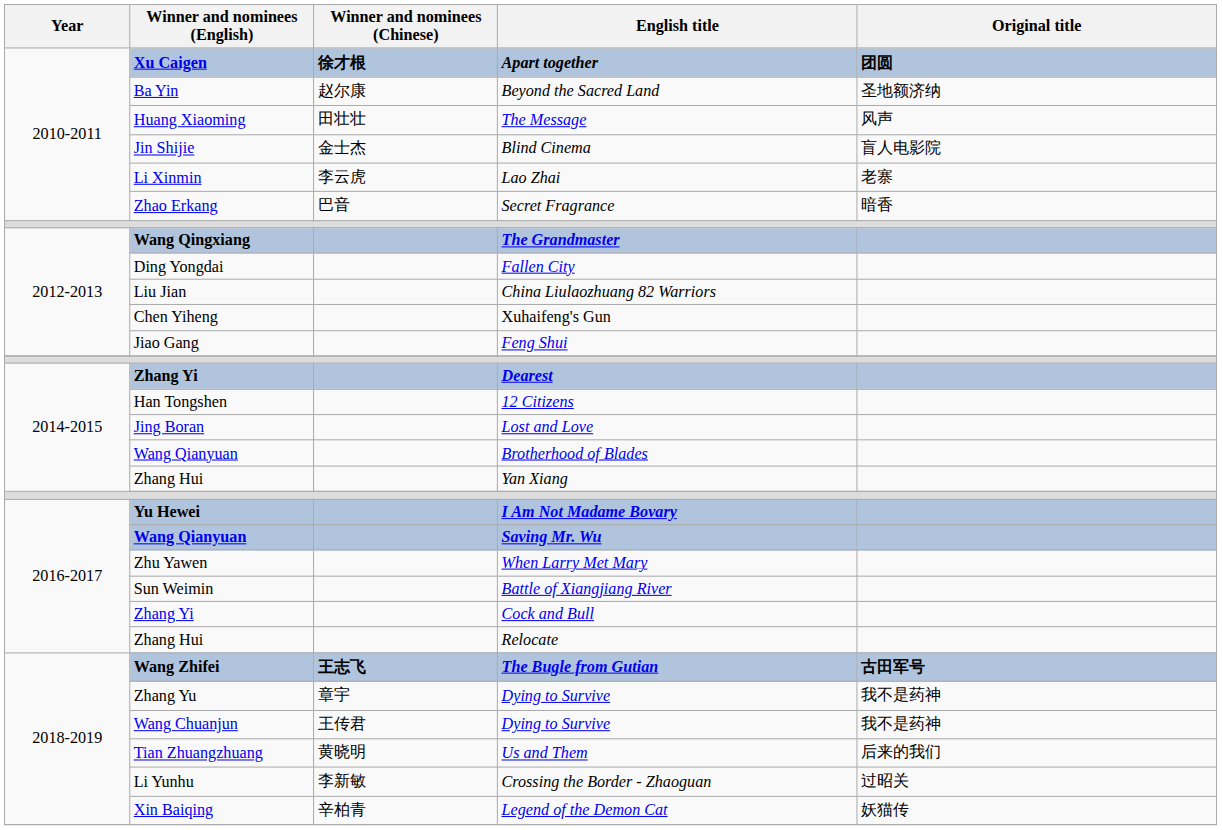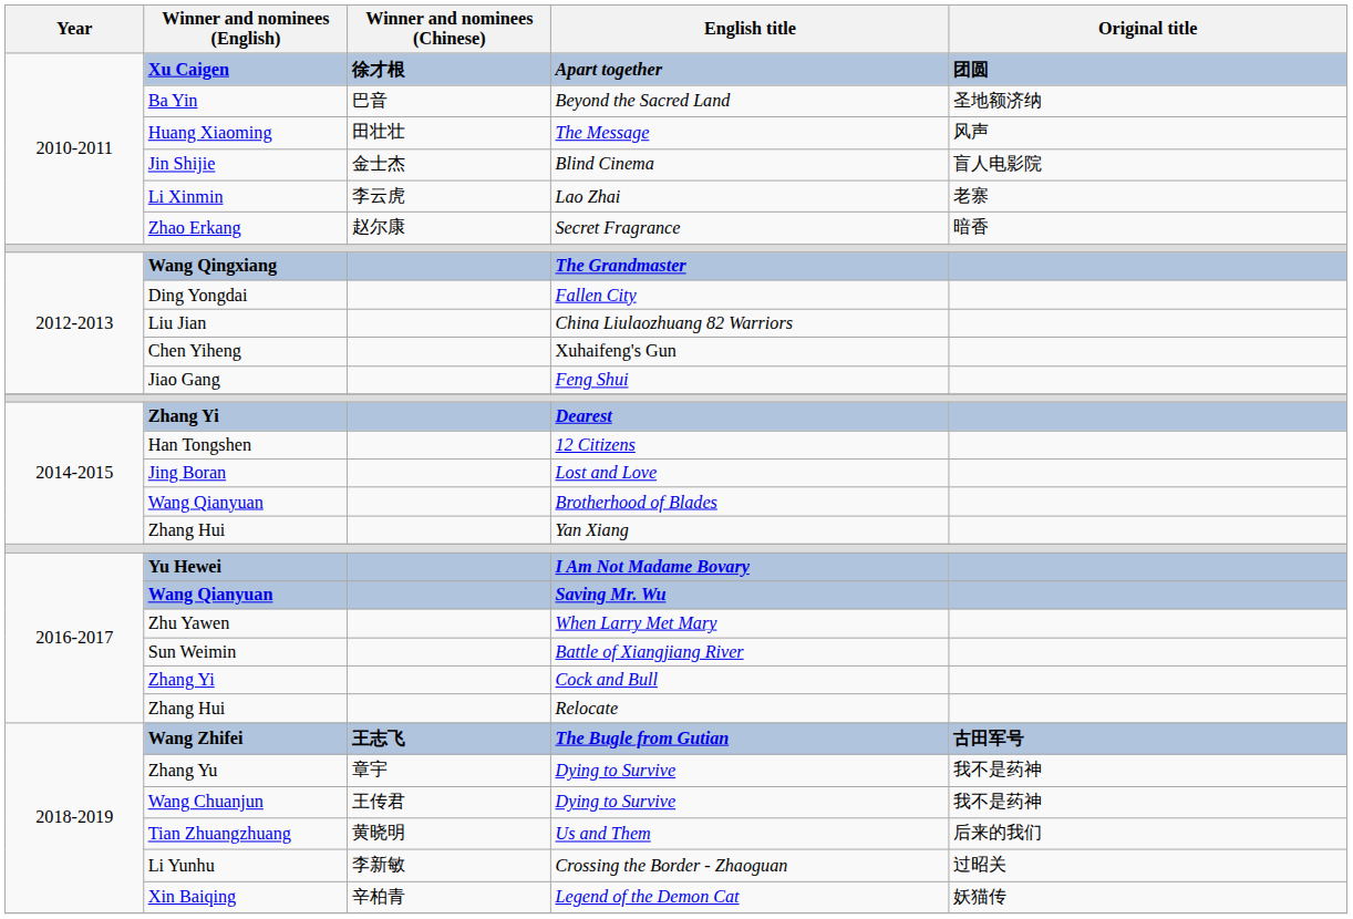 <table class="wikitable" width="95%" cellpadding="5">
 <tr>
 <th width="100"><strong>Year</strong></th>
 <th width="150"><strong>Winner and nominees<br>(English)</strong></th>
 <th width="150"><strong>Winner and nominees<br>(Chinese)</strong></th>
 <th width="300"><strong>English title</strong></th>
 <th width="300"><strong>Original title</strong></th>
 </tr>
 <tr>
 <td rowspan="6" style="text-align:center;">2010-2011</td>
 <td style="background:#B0C4DE;"><strong><a href='#'>Xu Caigen</a></strong></td>
 <td style="background:#B0C4DE;"><strong>徐才根</strong></td>
 <td style="background:#B0C4DE;"><strong><em>Apart together</em></strong></td>
 <td style="background:#B0C4DE;"><strong>团圆</strong></td>
 </tr>
 <tr>
 <td><a href='#'>Ba Yin</a></td>
-<td>赵尔康</td>
+<td>巴音</td>
 <td><em>Beyond the Sacred Land</em></td>
 <td>圣地额济纳</td>
 </tr>
 <tr>
 <td><a href='#'>Huang Xiaoming</a></td>
 <td>田壮壮</td>
 <td><em><a href='#'>The Message</a></em></td>
 <td>风声</td>
 </tr>
 <tr>
 <td><a href='#'>Jin Shijie</a></td>
 <td>金士杰</td>
 <td><em>Blind Cinema</em></td>
 <td>盲人电影院</td>
 </tr>
 <tr>
 <td><a href='#'>Li Xinmin</a></td>
 <td>李云虎</td>
 <td><em>Lao Zhai</em></td>
 <td>老寨</td>
 </tr>
 <tr>
 <td><a href='#'>Zhao Erkang</a></td>
-<td>巴音</td>
+<td>赵尔康</td>
 <td><em>Secret Fragrance</em></td>
 <td>暗香</td>
 </tr>
 <tr bgcolor=#DDDDDD>
 <td colspan=5></td>
 </tr>
 <tr>
 <td rowspan="5" style="text-align:center;">2012-2013</td>
 <td style="background:#B0C4DE;"><strong>Wang Qingxiang</strong></td>
 <td style="background:#B0C4DE;"><strong></strong></td>
 <td style="background:#B0C4DE;"><strong><em><a href='#'>The Grandmaster</a></em></strong></td>
 <td style="background:#B0C4DE;"></td>
 </tr>
 <tr>
 <td>Ding Yongdai</td>
 <td></td>
 <td><em><a href='#'>Fallen City</a></em></td>
 <td></td>
 </tr>
 <tr>
 <td>Liu Jian</td>
 <td></td>
 <td><em>China Liulaozhuang 82 Warriors</em></td>
 <td></td>
 </tr>
 <tr>
 <td>Chen Yiheng</td>
 <td></td>
 <td>Xuhaifeng's Gun</td>
 <td></td>
 </tr>
 <tr>
 <td>Jiao Gang</td>
 <td></td>
 <td><em><a href='#'>Feng Shui</a></em></td>
 <td></td>
 </tr>
 <tr>
 </tr>
 <tr bgcolor=#DDDDDD>
 <td colspan=5></td>
 </tr>
 <tr>
 <td rowspan="6" style="text-align:center;">2014-2015</td>
 <td style="background:#B0C4DE;"><strong>Zhang Yi</strong></td>
 <td style="background:#B0C4DE;"><strong></strong></td>
 <td style="background:#B0C4DE;"><strong><em><a href='#'>Dearest</a></em></strong></td>
 <td style="background:#B0C4DE;"></td>
 </tr>
 <tr>
 <td>Han Tongshen</td>
 <td></td>
 <td><em><a href='#'>12 Citizens</a></em></td>
 <td></td>
 </tr>
 <tr>
 <td><a href='#'>Jing Boran</a></td>
 <td></td>
 <td><em><a href='#'>Lost and Love</a></em></td>
 <td></td>
 </tr>
 <tr>
 <td><a href='#'>Wang Qianyuan</a></td>
 <td></td>
 <td><em><a href='#'>Brotherhood of Blades</a></em></td>
 <td></td>
 </tr>
 <tr>
 <td>Zhang Hui</td>
 <td></td>
 <td><em>Yan Xiang </em></td>
 <td></td>
 </tr>
 <tr>
 </tr>
 <tr bgcolor=#DDDDDD>
 <td colspan=5></td>
 </tr>
 <tr>
 <td rowspan="6" style="text-align:center;">2016-2017</td>
 <td style="background:#B0C4DE;"><strong>Yu Hewei</strong></td>
 <td style="background:#B0C4DE;"><strong></strong></td>
 <td style="background:#B0C4DE;"><strong><em><a href='#'>I Am Not Madame Bovary</a></em></strong></td>
 <td style="background:#B0C4DE;"></td>
 </tr>
 <tr>
 <td style="background:#B0C4DE;"><strong><a href='#'>Wang Qianyuan</a></strong></td>
 <td style="background:#B0C4DE;"><strong></strong></td>
 <td style="background:#B0C4DE;"><strong><em><a href='#'>Saving Mr. Wu</a></em></strong></td>
 <td style="background:#B0C4DE;"></td>
 </tr>
 <tr>
 <td>Zhu Yawen</td>
 <td></td>
 <td><em><a href='#'>When Larry Met Mary</a></em></td>
 <td></td>
 </tr>
 <tr>
 <td>Sun Weimin</td>
 <td></td>
 <td><em><a href='#'>Battle of Xiangjiang River</a></em></td>
 <td></td>
 </tr>
 <tr>
 <td><a href='#'>Zhang Yi</a></td>
 <td></td>
 <td><em><a href='#'>Cock and Bull</a></em></td>
 <td></td>
 </tr>
 <tr>
 <td>Zhang Hui</td>
 <td></td>
 <td><em>Relocate</em></td>
 <td></td>
 </tr>
 <tr>
 <td rowspan="6" style="text-align:center;">2018-2019</td>
 <td style="background:#B0C4DE;"><strong>Wang Zhifei</strong></td>
 <td style="background:#B0C4DE;"><strong>王志飞</strong></td>
 <td style="background:#B0C4DE;"><strong><em><a href='#'>The Bugle from Gutian</a></em></strong></td>
 <td style="background:#B0C4DE;"><strong>古田军号</strong></td>
 </tr>
 <tr>
 <td>Zhang Yu</td>
 <td>章宇</td>
 <td><em><a href='#'>Dying to Survive</a></em></td>
 <td>我不是药神</td>
 </tr>
 <tr>
 <td><a href='#'>Wang Chuanjun</a></td>
 <td>王传君</td>
 <td><em><a href='#'>Dying to Survive</a></em></td>
 <td>我不是药神</td>
 </tr>
 <tr>
 <td><a href='#'>Tian Zhuangzhuang</a></td>
 <td>黄晓明</td>
 <td><em><a href='#'>Us and Them</a></em></td>
 <td>后来的我们</td>
 </tr>
 <tr>
 <td>Li Yunhu</td>
 <td>李新敏</td>
 <td><em>Crossing the Border - Zhaoguan</em></td>
 <td>过昭关</td>
 </tr>
 <tr>
 <td><a href='#'>Xin Baiqing</a></td>
 <td>辛柏青</td>
 <td><em><a href='#'>Legend of the Demon Cat</a></em></td>
 <td>妖猫传</td>
 </tr>
 <tr>
 </tr>
 </table>
